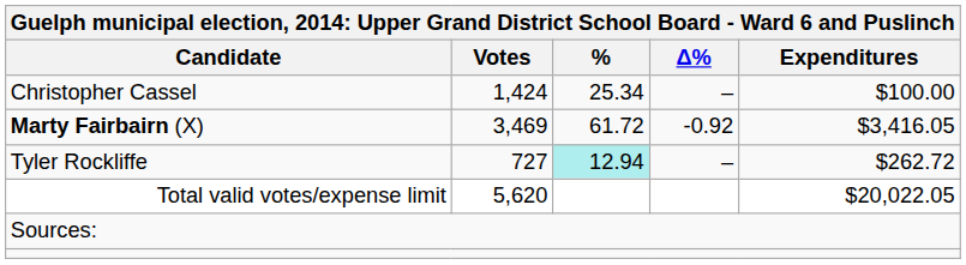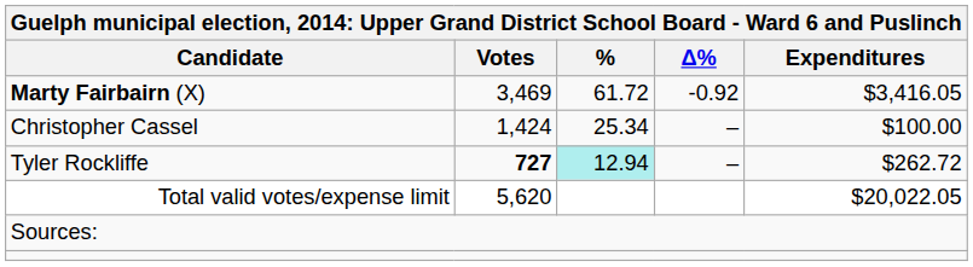 <table class="wikitable collapsible">
 <tr>
 <th colspan="5">Guelph municipal election, 2014: Upper Grand District School Board - Ward 6 and Puslinch</th>
 </tr>
 <tr>
 <th>Candidate</th>
 <th>Votes</th>
 <th>%</th>
 <th><a href='#'>Δ%</a></th>
 <th>Expenditures</th>
 </tr>
 <tr>
+<td><strong>Marty Fairbairn</strong> (X)</td>
+<td align="right">3,469</td>
+<td align="right">61.72</td>
+<td align="right">-0.92</td>
+<td align="right">$3,416.05</td>
+</tr>
+<tr>
 <td>Christopher Cassel</td>
 <td align="right">1,424</td>
 <td align="right">25.34</td>
 <td align="right">–</td>
 <td align="right">$100.00</td>
 </tr>
 <tr>
-<td><strong>Marty Fairbairn</strong> (X)</td>
-<td align="right">3,469</td>
-<td align="right">61.72</td>
-<td align="right">-0.92</td>
-<td align="right">$3,416.05</td>
-</tr>
-<tr>
 <td>Tyler Rockliffe</td>
-<td align="right">727</td>
+<td align="right"><strong>727</strong></td>
 <td align="right" style="background: paleturquoise;">12.94</td>
 <td align="right">–</td>
 <td align="right">$262.72</td>
 </tr>
 <tr>
 <td style="text-align:right;background: white;">Total valid votes/expense limit</td>
 <td style="text-align:right;background: white;">5,620</td>
 <td style="text-align:right;background: white;"></td>
 <td style="text-align:right;background: white;"> </td>
 <td style="text-align:right;background: white;">$20,022.05</td>
 </tr>
 <tr>
 <td colspan="5">Sources: </td>
 </tr>
 <tr>
 <td colspan="5"></td>
 </tr>
 </table>
